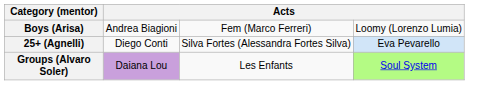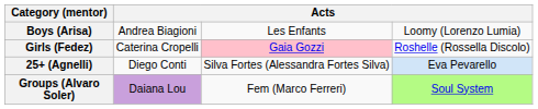 <table class="wikitable" style="text-align:center">
 <tr>
 <th spope="col" width="150">Category (mentor)</th>
 <th scope="col" colspan="3" width="450">Acts</th>
 </tr>
 <tr>
 <th scope="row">Boys (Arisa)</th>
 <td>Andrea Biagioni</td>
-<td>Fem (Marco Ferreri)</td>
+<td>Les Enfants</td>
 <td>Loomy (Lorenzo Lumia)</td>
+</tr>
+<tr>
+<th scope="col">Girls (Fedez)</th>
+<td>Caterina Cropelli</td>
+<td style="background:pink;"><a href='#'>Gaia Gozzi</a></td>
+<td><a href='#'>Roshelle</a> (Rossella Discolo)</td>
 </tr>
 <tr>
 <th scope="col">25+ (Agnelli)</th>
 <td>Diego Conti</td>
 <td>Silva Fortes (Alessandra Fortes Silva)</td>
 <td style="background:#D1E5F8;">Eva Pevarello</td>
 </tr>
 <tr>
 <th scope="col">Groups (Alvaro Soler)</th>
 <td style="background:#C9A0DC;">Daiana Lou</td>
-<td>Les Enfants</td>
+<td>Fem (Marco Ferreri)</td>
 <td style="background:#B4FB84;"><a href='#'>Soul System</a></td>
 </tr>
 </table>
